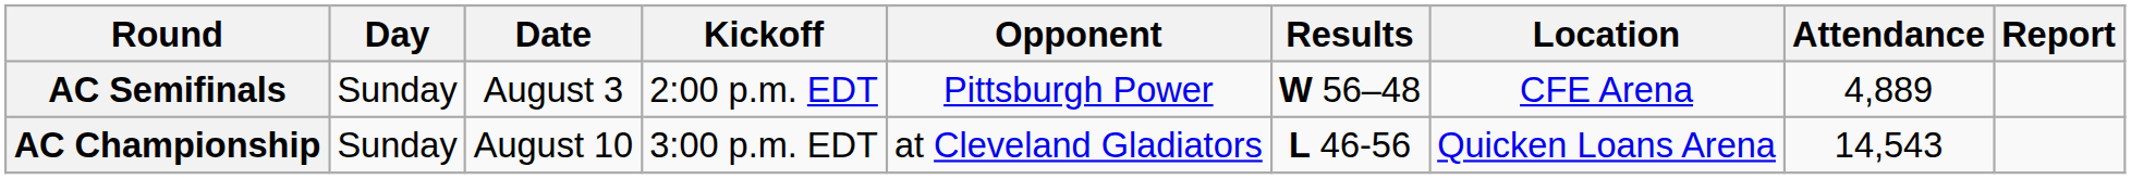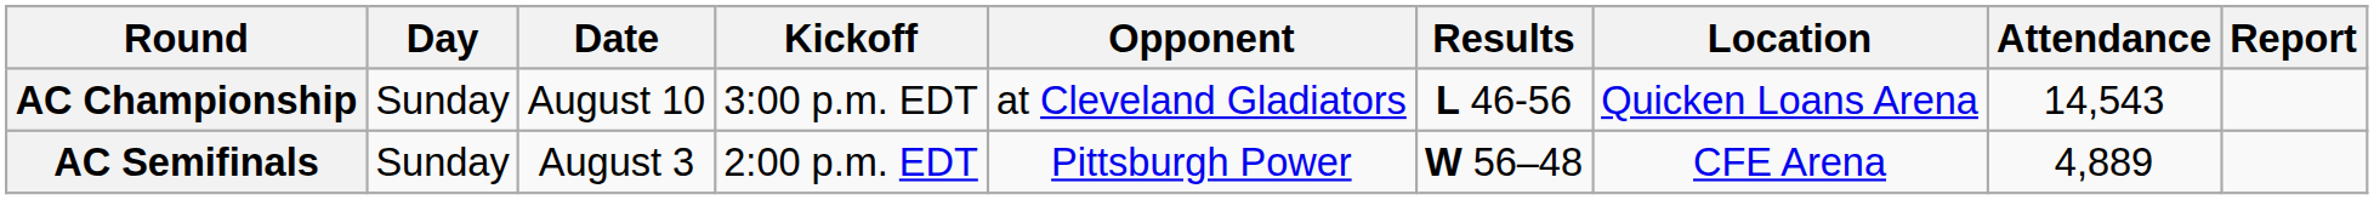 <table class="wikitable" style="font-size: 95%;">
 <tr>
 <th>Round</th>
 <th>Day</th>
 <th>Date</th>
 <th>Kickoff</th>
 <th>Opponent</th>
 <th>Results</th>
 <th>Location</th>
 <th>Attendance</th>
 <th>Report</th>
 </tr>
+<tr style= bgcolor="ffcccc">
+<th align="center">AC Championship</th>
+<td align="center">Sunday</td>
+<td align="center">August 10</td>
+<td align="center">3:00 p.m. EDT</td>
+<td align="center">at <a href='#'>Cleveland Gladiators</a></td>
+<td align="center"><strong>L</strong> 46-56</td>
+<td align="center"><a href='#'>Quicken Loans Arena</a></td>
+<td align="center">14,543</td>
+<td align="center"></td>
+</tr>
 <tr style= bgcolor="ccffcc">
 <th align="center">AC Semifinals</th>
 <td align="center">Sunday</td>
 <td align="center">August 3</td>
 <td align="center">2:00 p.m. <a href='#'>EDT</a></td>
 <td align="center"><a href='#'>Pittsburgh Power</a></td>
 <td align="center"><strong>W</strong> 56–48</td>
 <td align="center"><a href='#'>CFE Arena</a></td>
 <td align="center">4,889</td>
 <td align="center"></td>
 </tr>
-<tr style= bgcolor="ffcccc">
-<th align="center">AC Championship</th>
-<td align="center">Sunday</td>
-<td align="center">August 10</td>
-<td align="center">3:00 p.m. EDT</td>
-<td align="center">at <a href='#'>Cleveland Gladiators</a></td>
-<td align="center"><strong>L</strong> 46-56</td>
-<td align="center"><a href='#'>Quicken Loans Arena</a></td>
-<td align="center">14,543</td>
-<td align="center"></td>
-</tr>
 </table>
